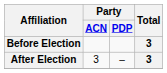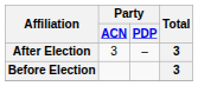 <table class="wikitable" style="text-align:center">
 <tr>
 <th rowspan="2">Affiliation</th>
 <th colspan="2">Party</th>
 <th rowspan="2">Total</th>
 </tr>
 <tr>
 <th><a href='#'>ACN</a></th>
 <th><a href='#'>PDP</a></th>
 </tr>
 <tr>
+<th>After Election</th>
+<td>3</td>
+<td>–</td>
+<th>3</th>
+</tr>
+<tr>
 <th>Before Election</th>
 <td></td>
 <td></td>
 <th>3</th>
 </tr>
 <tr>
-<th>After Election</th>
-<td>3</td>
-<td>–</td>
-<th>3</th>
-</tr>
-<tr>
 </tr>
 </table>
